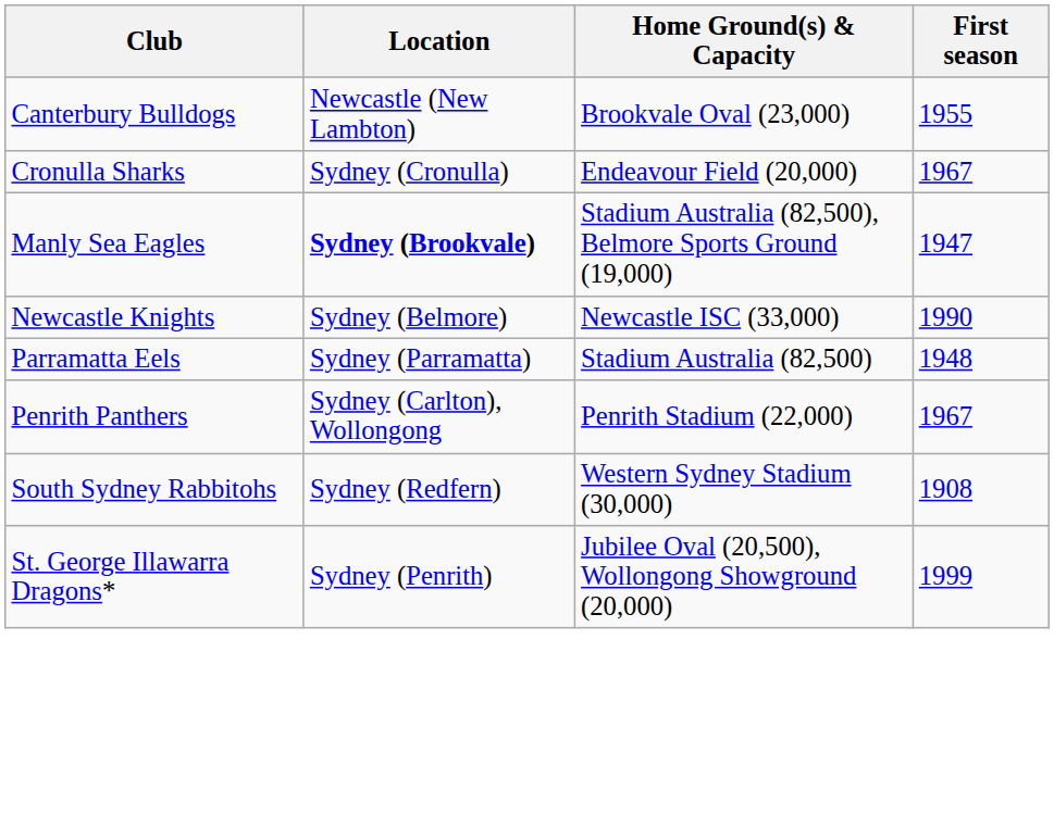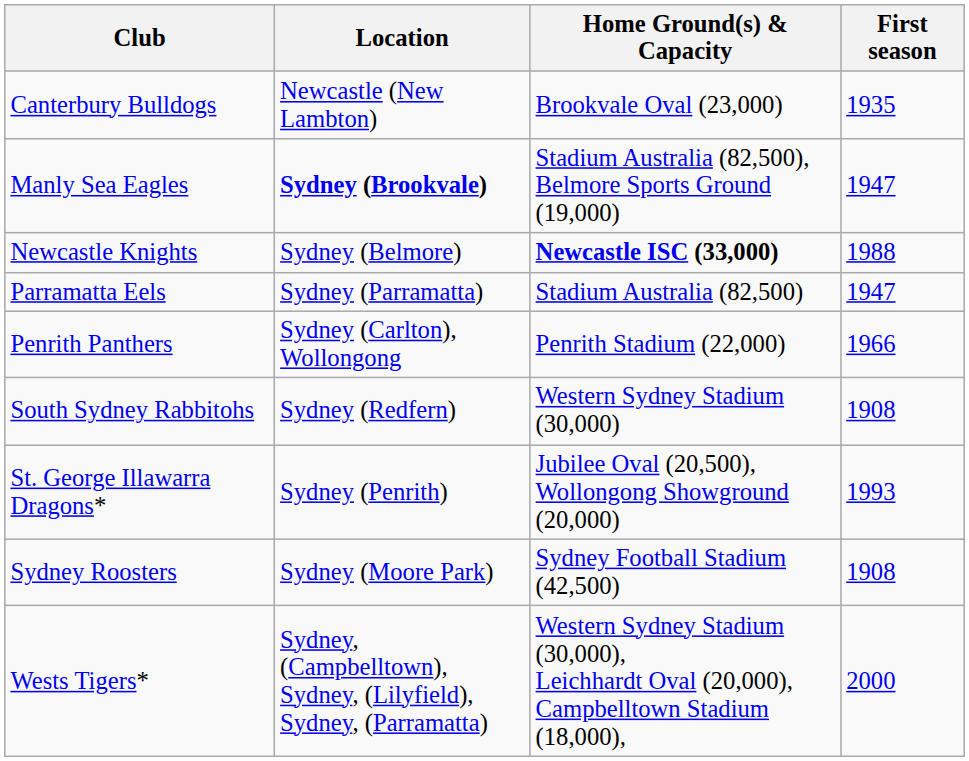 <table class="wikitable sortable" style="width:100%;">
 <tr>
 <th>Club</th>
 <th>Location</th>
 <th>Home Ground(s) & Capacity</th>
 <th>First season</th>
 </tr>
 <tr>
 <td> <a href='#'>Canterbury Bulldogs</a></td>
 <td><a href='#'>Newcastle</a> (<a href='#'>New Lambton</a>)</td>
 <td><a href='#'>Brookvale Oval</a> (23,000)</td>
-<td><a href='#'>1955</a></td>
-</tr>
-<tr>
-<td> <a href='#'>Cronulla Sharks</a></td>
-<td><a href='#'>Sydney</a> (<a href='#'>Cronulla</a>)</td>
-<td><a href='#'>Endeavour Field</a> (20,000)</td>
-<td><a href='#'>1967</a></td>
+<td><a href='#'>1935</a></td>
 </tr>
 <tr>
 <td> <a href='#'>Manly Sea Eagles</a></td>
 <td><strong><a href='#'>Sydney</a> (<a href='#'>Brookvale</a>)</strong></td>
 <td><a href='#'>Stadium Australia</a> (82,500),<br><a href='#'>Belmore Sports Ground</a> (19,000)</td>
 <td><a href='#'>1947</a></td>
 </tr>
 <tr>
 <td> <a href='#'>Newcastle Knights</a></td>
 <td><a href='#'>Sydney</a> (<a href='#'>Belmore</a>)</td>
-<td><a href='#'>Newcastle ISC</a> (33,000)</td>
-<td><a href='#'>1990</a></td>
+<td><strong><a href='#'>Newcastle ISC</a> (33,000)</strong></td>
+<td><a href='#'>1988</a></td>
 </tr>
 <tr>
 <td> <a href='#'>Parramatta Eels</a></td>
 <td><a href='#'>Sydney</a> (<a href='#'>Parramatta</a>)</td>
 <td><a href='#'>Stadium Australia</a> (82,500)</td>
-<td><a href='#'>1948</a></td>
+<td><a href='#'>1947</a></td>
 </tr>
 <tr>
 <td> <a href='#'>Penrith Panthers</a></td>
 <td><a href='#'>Sydney</a> (<a href='#'>Carlton</a>),<br><a href='#'>Wollongong</a></td>
 <td><a href='#'>Penrith Stadium</a> (22,000)</td>
-<td><a href='#'>1967</a></td>
+<td><a href='#'>1966</a></td>
 </tr>
 <tr>
 <td> <a href='#'>South Sydney Rabbitohs</a></td>
 <td><a href='#'>Sydney</a> (<a href='#'>Redfern</a>)</td>
 <td><a href='#'>Western Sydney Stadium</a> (30,000)</td>
 <td><a href='#'>1908</a></td>
 </tr>
 <tr>
 <td> <a href='#'>St. George Illawarra Dragons</a>*</td>
 <td><a href='#'>Sydney</a> (<a href='#'>Penrith</a>)</td>
 <td><a href='#'>Jubilee Oval</a> (20,500),<br><a href='#'>Wollongong Showground</a> (20,000)</td>
-<td><a href='#'>1999</a></td>
+<td><a href='#'>1993</a></td>
+</tr>
+<tr>
+<td> <a href='#'>Sydney Roosters</a></td>
+<td><a href='#'>Sydney</a> (<a href='#'>Moore Park</a>)</td>
+<td><a href='#'>Sydney Football Stadium</a> (42,500)</td>
+<td><a href='#'>1908</a></td>
+</tr>
+<tr>
+<td><a href='#'>Wests Tigers</a>*</td>
+<td><a href='#'>Sydney</a>, (<a href='#'>Campbelltown</a>),<br><a href='#'>Sydney</a>, (<a href='#'>Lilyfield</a>),<br><a href='#'>Sydney</a>, (<a href='#'>Parramatta</a>)</td>
+<td><a href='#'>Western Sydney Stadium</a> (30,000),<br><a href='#'>Leichhardt Oval</a> (20,000),<br><a href='#'>Campbelltown Stadium</a> (18,000),</td>
+<td><a href='#'>2000</a></td>
 </tr>
 </table>
